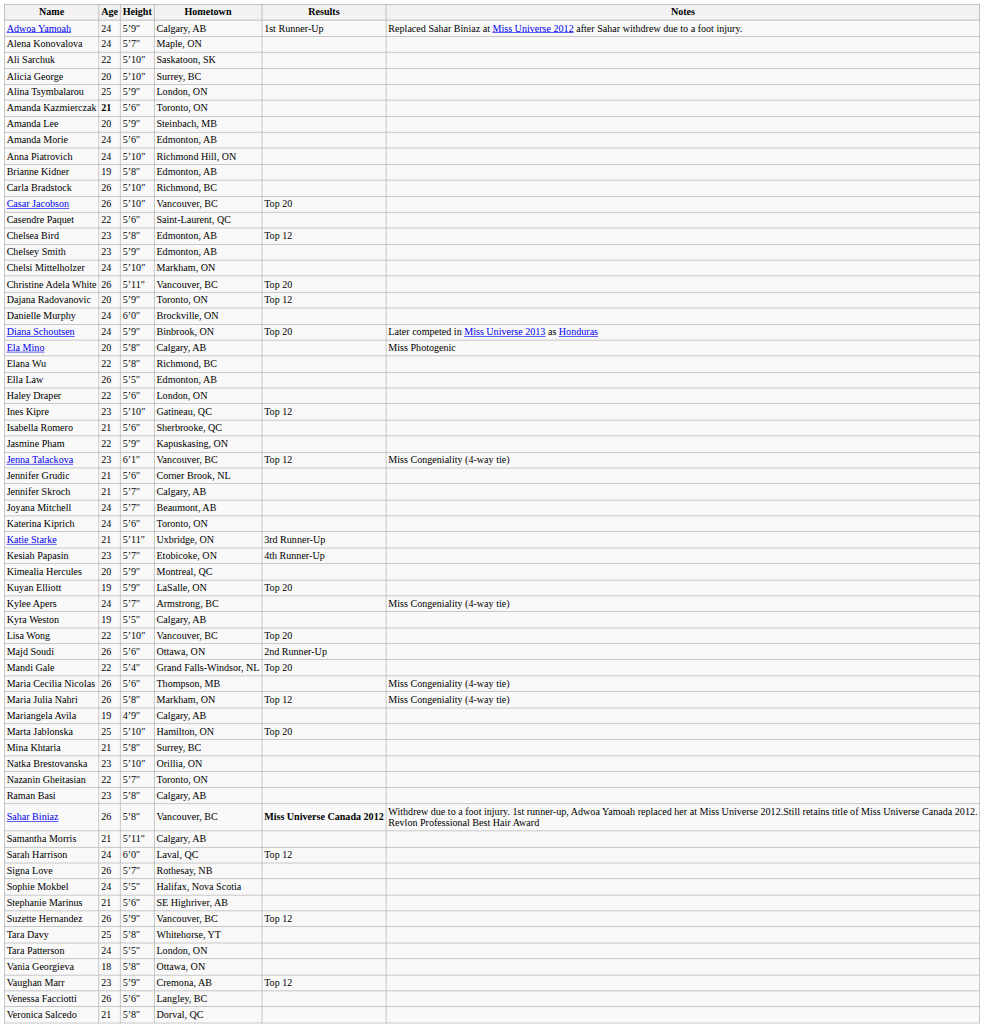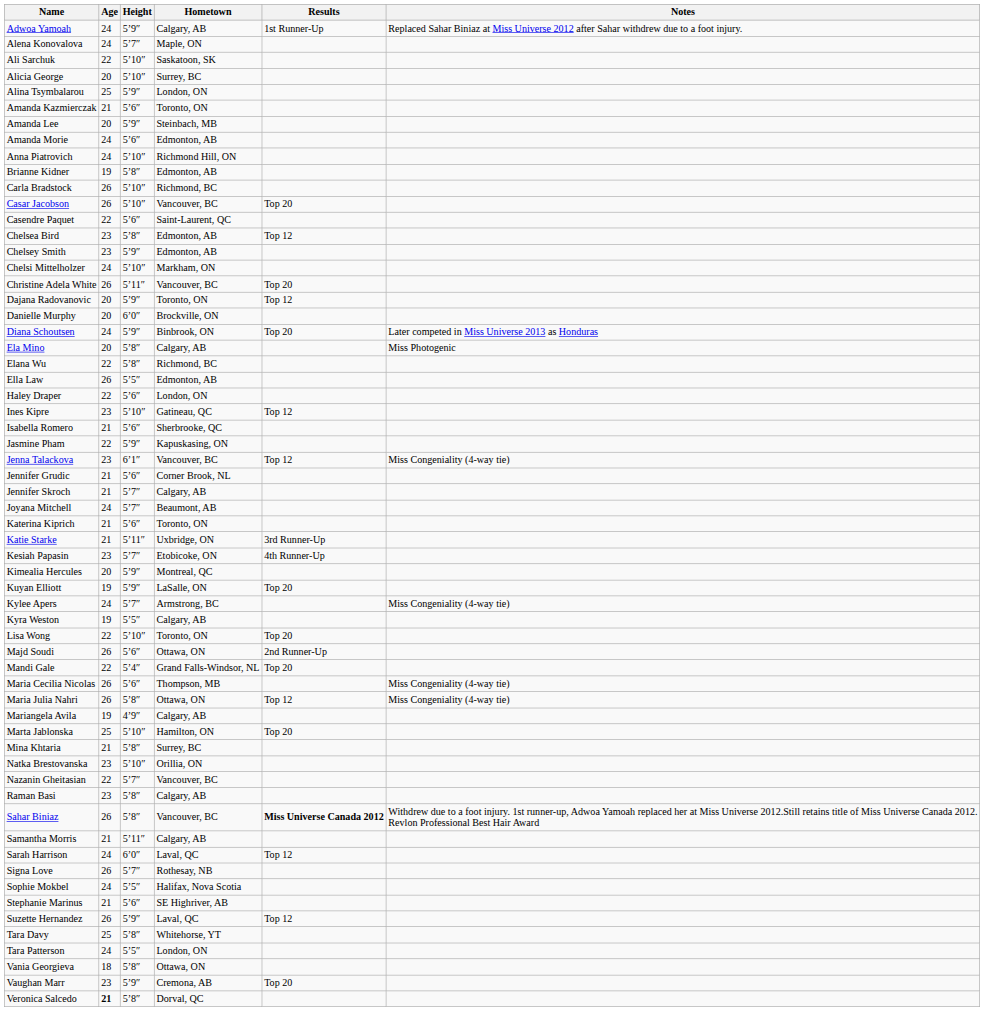 <table class="sortable wikitable">
 <tr style="background:#ccc;">
 <th>Name</th>
 <th>Age</th>
 <th>Height</th>
 <th>Hometown</th>
 <th>Results</th>
 <th>Notes</th>
 </tr>
 <tr>
 <td><a href='#'>Adwoa Yamoah</a></td>
 <td>24</td>
 <td>5’9″</td>
 <td>Calgary, AB</td>
 <td>1st Runner-Up</td>
 <td>Replaced Sahar Biniaz at <a href='#'>Miss Universe 2012</a> after Sahar withdrew due to a foot injury.</td>
 </tr>
 <tr>
 <td>Alena Konovalova</td>
 <td>24</td>
 <td>5’7″</td>
 <td>Maple, ON</td>
 <td></td>
 <td></td>
 </tr>
 <tr>
 <td>Ali Sarchuk</td>
 <td>22</td>
 <td>5’10″</td>
 <td>Saskatoon, SK</td>
 <td></td>
 <td></td>
 </tr>
 <tr>
 <td>Alicia George</td>
 <td>20</td>
 <td>5’10″</td>
 <td>Surrey, BC</td>
 <td></td>
 <td></td>
 </tr>
 <tr>
 <td>Alina Tsymbalarou</td>
 <td>25</td>
 <td>5’9″</td>
 <td>London, ON</td>
 <td></td>
 <td></td>
 </tr>
 <tr>
 <td>Amanda Kazmierczak</td>
-<td><strong>21</strong></td>
+<td>21</td>
 <td>5’6″</td>
 <td>Toronto, ON</td>
 <td></td>
 <td></td>
 </tr>
 <tr>
 <td>Amanda Lee</td>
 <td>20</td>
 <td>5’9″</td>
 <td>Steinbach, MB</td>
 <td></td>
 <td></td>
 </tr>
 <tr>
 <td>Amanda Morie</td>
 <td>24</td>
 <td>5’6″</td>
 <td>Edmonton, AB</td>
 <td></td>
 <td></td>
 </tr>
 <tr>
 <td>Anna Piatrovich</td>
 <td>24</td>
 <td>5’10″</td>
 <td>Richmond Hill, ON</td>
 <td></td>
 <td></td>
 </tr>
 <tr>
 <td>Brianne Kidner</td>
 <td>19</td>
 <td>5’8″</td>
 <td>Edmonton, AB</td>
 <td></td>
 <td></td>
 </tr>
 <tr>
 <td>Carla Bradstock</td>
 <td>26</td>
 <td>5’10″</td>
 <td>Richmond, BC</td>
 <td></td>
 <td></td>
 </tr>
 <tr>
 <td><a href='#'>Casar Jacobson</a></td>
 <td>26</td>
 <td>5’10″</td>
 <td>Vancouver, BC</td>
 <td>Top 20</td>
 <td></td>
 </tr>
 <tr>
 <td>Casendre Paquet</td>
 <td>22</td>
 <td>5’6″</td>
 <td>Saint-Laurent, QC</td>
 <td></td>
 <td></td>
 </tr>
 <tr>
 <td>Chelsea Bird</td>
 <td>23</td>
 <td>5’8″</td>
 <td>Edmonton, AB</td>
 <td>Top 12</td>
 <td></td>
 </tr>
 <tr>
 <td>Chelsey Smith</td>
 <td>23</td>
 <td>5’9″</td>
 <td>Edmonton, AB</td>
 <td></td>
 <td></td>
 </tr>
 <tr>
 <td>Chelsi Mittelholzer</td>
 <td>24</td>
 <td>5’10″</td>
 <td>Markham, ON</td>
 <td></td>
 <td></td>
 </tr>
 <tr>
 <td>Christine Adela White</td>
 <td>26</td>
 <td>5’11″</td>
 <td>Vancouver, BC</td>
 <td>Top 20</td>
 <td></td>
 </tr>
 <tr>
 <td>Dajana Radovanovic</td>
 <td>20</td>
 <td>5’9″</td>
 <td>Toronto, ON</td>
 <td>Top 12</td>
 <td></td>
 </tr>
 <tr>
 <td>Danielle Murphy</td>
-<td>24</td>
+<td>20</td>
 <td>6’0″</td>
 <td>Brockville, ON</td>
 <td></td>
 <td></td>
 </tr>
 <tr>
 <td><a href='#'>Diana Schoutsen</a></td>
 <td>24</td>
 <td>5’9″</td>
 <td>Binbrook, ON</td>
 <td>Top 20</td>
 <td>Later competed in <a href='#'>Miss Universe 2013</a> as <a href='#'>Honduras</a></td>
 </tr>
 <tr>
 <td><a href='#'>Ela Mino</a></td>
 <td>20</td>
 <td>5’8″</td>
 <td>Calgary, AB</td>
 <td></td>
 <td>Miss Photogenic</td>
 </tr>
 <tr>
 <td>Elana Wu</td>
 <td>22</td>
 <td>5’8″</td>
 <td>Richmond, BC</td>
 <td></td>
 <td></td>
 </tr>
 <tr>
 <td>Ella Law</td>
 <td>26</td>
 <td>5’5″</td>
 <td>Edmonton, AB</td>
 <td></td>
 <td></td>
 </tr>
 <tr>
 <td>Haley Draper</td>
 <td>22</td>
 <td>5’6″</td>
 <td>London, ON</td>
 <td></td>
 <td></td>
 </tr>
 <tr>
 <td>Ines Kipre</td>
 <td>23</td>
 <td>5’10″</td>
 <td>Gatineau, QC</td>
 <td>Top 12</td>
 <td></td>
 </tr>
 <tr>
 <td>Isabella Romero</td>
 <td>21</td>
 <td>5’6″</td>
 <td>Sherbrooke, QC</td>
 <td></td>
 <td></td>
 </tr>
 <tr>
 <td>Jasmine Pham</td>
 <td>22</td>
 <td>5’9″</td>
 <td>Kapuskasing, ON</td>
 <td></td>
 <td></td>
 </tr>
 <tr>
 <td><a href='#'>Jenna Talackova</a></td>
 <td>23</td>
 <td>6’1″</td>
 <td>Vancouver, BC</td>
 <td>Top 12</td>
 <td>Miss Congeniality (4-way tie)</td>
 </tr>
 <tr>
 <td>Jennifer Grudic</td>
 <td>21</td>
 <td>5’6″</td>
 <td>Corner Brook, NL</td>
 <td></td>
 <td></td>
 </tr>
 <tr>
 <td>Jennifer Skroch</td>
 <td>21</td>
 <td>5’7″</td>
 <td>Calgary, AB</td>
 <td></td>
 <td></td>
 </tr>
 <tr>
 <td>Joyana Mitchell</td>
 <td>24</td>
 <td>5’7″</td>
 <td>Beaumont, AB</td>
 <td></td>
 <td></td>
 </tr>
 <tr>
 <td>Katerina Kiprich</td>
-<td>24</td>
+<td>21</td>
 <td>5’6″</td>
 <td>Toronto, ON</td>
 <td></td>
 <td></td>
 </tr>
 <tr>
 <td><a href='#'>Katie Starke</a></td>
 <td>21</td>
 <td>5’11″</td>
 <td>Uxbridge, ON</td>
 <td>3rd Runner-Up</td>
 <td></td>
 </tr>
 <tr>
 <td>Kesiah Papasin</td>
 <td>23</td>
 <td>5’7″</td>
 <td>Etobicoke, ON</td>
 <td>4th Runner-Up</td>
 <td></td>
 </tr>
 <tr>
 <td>Kimealia Hercules</td>
 <td>20</td>
 <td>5’9″</td>
 <td>Montreal, QC</td>
 <td></td>
 <td></td>
 </tr>
 <tr>
 <td>Kuyan Elliott</td>
 <td>19</td>
 <td>5’9″</td>
 <td>LaSalle, ON</td>
 <td>Top 20</td>
 <td></td>
 </tr>
 <tr>
 <td>Kylee Apers</td>
 <td>24</td>
 <td>5’7″</td>
 <td>Armstrong, BC</td>
 <td></td>
 <td>Miss Congeniality (4-way tie)</td>
 </tr>
 <tr>
 <td>Kyra Weston</td>
 <td>19</td>
 <td>5’5″</td>
 <td>Calgary, AB</td>
 <td></td>
 <td></td>
 </tr>
 <tr>
 <td>Lisa Wong</td>
 <td>22</td>
 <td>5’10″</td>
-<td>Vancouver, BC</td>
+<td>Toronto, ON</td>
 <td>Top 20</td>
 <td></td>
 </tr>
 <tr>
 <td>Majd Soudi</td>
 <td>26</td>
 <td>5’6″</td>
 <td>Ottawa, ON</td>
 <td>2nd Runner-Up</td>
 <td></td>
 </tr>
 <tr>
 <td>Mandi Gale</td>
 <td>22</td>
 <td>5’4″</td>
 <td>Grand Falls-Windsor, NL</td>
 <td>Top 20</td>
 <td></td>
 </tr>
 <tr>
 <td>Maria Cecilia Nicolas</td>
 <td>26</td>
 <td>5’6″</td>
 <td>Thompson, MB</td>
 <td></td>
 <td>Miss Congeniality (4-way tie)</td>
 </tr>
 <tr>
 <td>Maria Julia Nahri</td>
 <td>26</td>
 <td>5’8″</td>
-<td>Markham, ON</td>
+<td>Ottawa, ON</td>
 <td>Top 12</td>
 <td>Miss Congeniality (4-way tie)</td>
 </tr>
 <tr>
 <td>Mariangela Avila</td>
 <td>19</td>
 <td>4’9″</td>
 <td>Calgary, AB</td>
 <td></td>
 <td></td>
 </tr>
 <tr>
 <td>Marta Jablonska</td>
 <td>25</td>
 <td>5’10″</td>
 <td>Hamilton, ON</td>
 <td>Top 20</td>
 <td></td>
 </tr>
 <tr>
 <td>Mina Khtaria</td>
 <td>21</td>
 <td>5’8″</td>
 <td>Surrey, BC</td>
 <td></td>
 <td></td>
 </tr>
 <tr>
 <td>Natka Brestovanska</td>
 <td>23</td>
 <td>5’10″</td>
 <td>Orillia, ON</td>
 <td></td>
 <td></td>
 </tr>
 <tr>
 <td>Nazanin Gheitasian</td>
 <td>22</td>
 <td>5’7″</td>
-<td>Toronto, ON</td>
+<td>Vancouver, BC</td>
 <td></td>
 <td></td>
 </tr>
 <tr>
 <td>Raman Basi</td>
 <td>23</td>
 <td>5’8″</td>
 <td>Calgary, AB</td>
 <td></td>
 <td></td>
 </tr>
 <tr>
 <td><a href='#'>Sahar Biniaz</a></td>
 <td>26</td>
 <td>5’8″</td>
 <td>Vancouver, BC</td>
 <td><strong>Miss Universe Canada 2012</strong></td>
 <td>Withdrew due to a foot injury. 1st runner-up, Adwoa Yamoah replaced her at Miss Universe 2012.Still retains title of Miss Universe Canada 2012.<br>Revlon Professional Best Hair Award</td>
 </tr>
 <tr>
 <td>Samantha Morris</td>
 <td>21</td>
 <td>5’11″</td>
 <td>Calgary, AB</td>
 <td></td>
 <td></td>
 </tr>
 <tr>
 <td>Sarah Harrison</td>
 <td>24</td>
 <td>6’0″</td>
 <td>Laval, QC</td>
 <td>Top 12</td>
 <td></td>
 </tr>
 <tr>
 <td>Signa Love</td>
 <td>26</td>
 <td>5’7″</td>
 <td>Rothesay, NB</td>
 <td></td>
 <td></td>
 </tr>
 <tr>
 <td>Sophie Mokbel</td>
 <td>24</td>
 <td>5’5″</td>
 <td>Halifax, Nova Scotia</td>
 <td></td>
 <td></td>
 </tr>
 <tr>
 <td>Stephanie Marinus</td>
 <td>21</td>
 <td>5’6″</td>
 <td>SE Highriver, AB</td>
 <td></td>
 <td></td>
 </tr>
 <tr>
 <td>Suzette Hernandez</td>
 <td>26</td>
 <td>5’9″</td>
-<td>Vancouver, BC</td>
+<td>Laval, QC</td>
 <td>Top 12</td>
 <td></td>
 </tr>
 <tr>
 <td>Tara Davy</td>
 <td>25</td>
 <td>5’8″</td>
 <td>Whitehorse, YT</td>
 <td></td>
 <td></td>
 </tr>
 <tr>
 <td>Tara Patterson</td>
 <td>24</td>
 <td>5’5″</td>
 <td>London, ON</td>
 <td></td>
 <td></td>
 </tr>
 <tr>
 <td>Vania Georgieva</td>
 <td>18</td>
 <td>5’8″</td>
 <td>Ottawa, ON</td>
 <td></td>
 <td></td>
 </tr>
 <tr>
 <td>Vaughan Marr</td>
 <td>23</td>
 <td>5’9″</td>
 <td>Cremona, AB</td>
-<td>Top 12</td>
-<td></td>
-</tr>
-<tr>
-<td>Venessa Facciotti</td>
-<td>26</td>
-<td>5’6″</td>
-<td>Langley, BC</td>
-<td></td>
+<td>Top 20</td>
 <td></td>
 </tr>
 <tr>
 <td>Veronica Salcedo</td>
-<td>21</td>
+<td><strong>21</strong></td>
 <td>5’8″</td>
 <td>Dorval, QC</td>
 <td></td>
 <td></td>
 </tr>
 </table>
